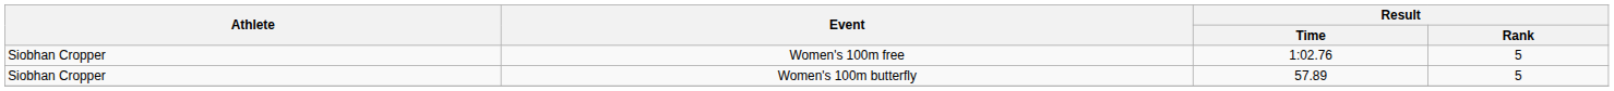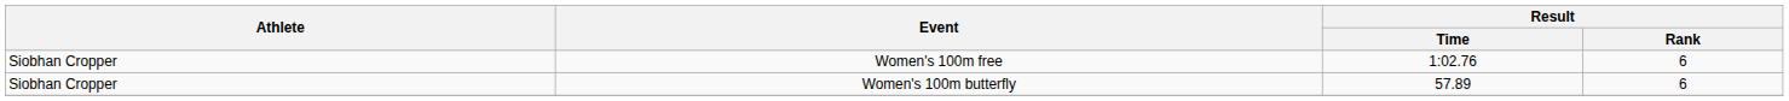 <table class=wikitable style="font-size:95%" width="95%">
 <tr>
 <th rowspan="2">Athlete</th>
 <th rowspan="2">Event</th>
 <th colspan="2">Result</th>
 </tr>
 <tr>
 <th>Time</th>
 <th>Rank</th>
 </tr>
 <tr>
 <td>Siobhan Cropper</td>
 <td align=center>Women's 100m free</td>
 <td align=center>1:02.76</td>
-<td align=center>5</td>
+<td align=center>6</td>
 </tr>
 <tr>
 <td>Siobhan Cropper</td>
 <td align=center>Women's 100m butterfly</td>
 <td align=center>57.89</td>
-<td align=center>5</td>
+<td align=center>6</td>
 </tr>
 <tr>
 </tr>
 </table>
